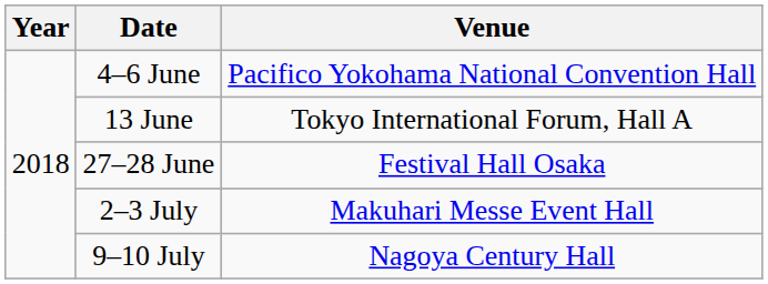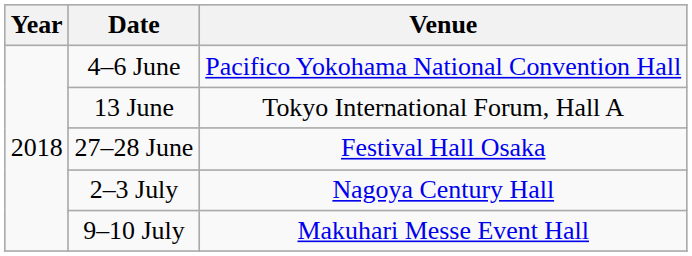 <table class="wikitable plainrowheaders" style="text-align:center">
 <tr>
 <th scope="col">Year</th>
 <th scope="col">Date</th>
 <th scope="col">Venue</th>
 </tr>
 <tr>
 <td rowspan="5">2018</td>
 <td>4–6 June</td>
 <td><a href='#'>Pacifico Yokohama National Convention Hall</a></td>
 </tr>
 <tr>
 <td>13 June</td>
 <td>Tokyo International Forum, Hall A</td>
 </tr>
 <tr>
 <td>27–28 June</td>
 <td><a href='#'>Festival Hall Osaka</a></td>
 </tr>
 <tr>
 <td>2–3 July</td>
-<td><a href='#'>Makuhari Messe Event Hall</a></td>
+<td><a href='#'>Nagoya Century Hall</a></td>
 </tr>
 <tr>
 <td>9–10 July</td>
-<td><a href='#'>Nagoya Century Hall</a></td>
+<td><a href='#'>Makuhari Messe Event Hall</a></td>
 </tr>
 </table>
